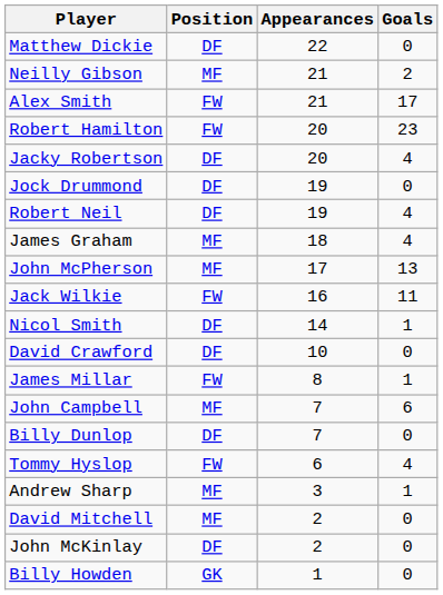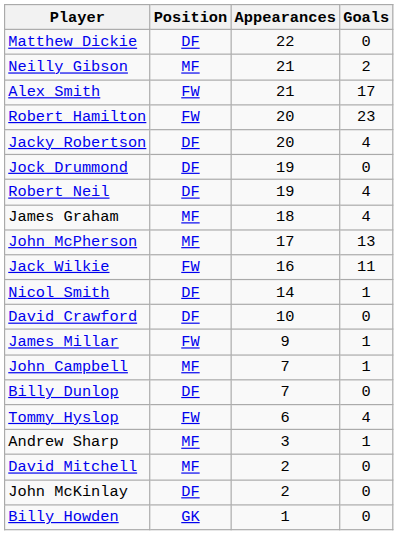 <table class="wikitable sortable" style="text-align: center;">
 <tr>
 <th>Player</th>
 <th>Position</th>
 <th>Appearances</th>
 <th>Goals</th>
 </tr>
 <tr>
 <td align="left"> <a href='#'>Matthew Dickie</a></td>
 <td><a href='#'>DF</a></td>
 <td>22</td>
 <td>0</td>
 </tr>
 <tr>
 <td align="left"> <a href='#'>Neilly Gibson</a></td>
 <td><a href='#'>MF</a></td>
 <td>21</td>
 <td>2</td>
 </tr>
 <tr>
 <td align="left"> <a href='#'>Alex Smith</a></td>
 <td><a href='#'>FW</a></td>
 <td>21</td>
 <td>17</td>
 </tr>
 <tr>
 <td align="left"> <a href='#'>Robert Hamilton</a></td>
 <td><a href='#'>FW</a></td>
 <td>20</td>
 <td>23</td>
 </tr>
 <tr>
 <td align="left"> <a href='#'>Jacky Robertson</a></td>
 <td><a href='#'>DF</a></td>
 <td>20</td>
 <td>4</td>
 </tr>
 <tr>
 <td align="left"> <a href='#'>Jock Drummond</a></td>
 <td><a href='#'>DF</a></td>
 <td>19</td>
 <td>0</td>
 </tr>
 <tr>
 <td align="left"> <a href='#'>Robert Neil</a></td>
 <td><a href='#'>DF</a></td>
 <td>19</td>
 <td>4</td>
 </tr>
 <tr>
 <td align="left"> James Graham</td>
 <td><a href='#'>MF</a></td>
 <td>18</td>
 <td>4</td>
 </tr>
 <tr>
 <td align="left"> <a href='#'>John McPherson</a></td>
 <td><a href='#'>MF</a></td>
 <td>17</td>
 <td>13</td>
 </tr>
 <tr>
 <td align="left"> <a href='#'>Jack Wilkie</a></td>
 <td><a href='#'>FW</a></td>
 <td>16</td>
 <td>11</td>
 </tr>
 <tr>
 <td align="left"> <a href='#'>Nicol Smith</a></td>
 <td><a href='#'>DF</a></td>
 <td>14</td>
 <td>1</td>
 </tr>
 <tr>
 <td align="left"> <a href='#'>David Crawford</a></td>
 <td><a href='#'>DF</a></td>
 <td>10</td>
 <td>0</td>
 </tr>
 <tr>
 <td align="left"> <a href='#'>James Millar</a></td>
 <td><a href='#'>FW</a></td>
-<td>8</td>
+<td>9</td>
 <td>1</td>
 </tr>
 <tr>
 <td align="left"> <a href='#'>John Campbell</a></td>
 <td><a href='#'>MF</a></td>
 <td>7</td>
-<td>6</td>
+<td>1</td>
 </tr>
 <tr>
 <td align="left"> <a href='#'>Billy Dunlop</a></td>
 <td><a href='#'>DF</a></td>
 <td>7</td>
 <td>0</td>
 </tr>
 <tr>
 <td align="left"> <a href='#'>Tommy Hyslop</a></td>
 <td><a href='#'>FW</a></td>
 <td>6</td>
 <td>4</td>
 </tr>
 <tr>
 <td align="left"> Andrew Sharp</td>
 <td><a href='#'>MF</a></td>
 <td>3</td>
 <td>1</td>
 </tr>
 <tr>
 <td align="left"> <a href='#'>David Mitchell</a></td>
 <td><a href='#'>MF</a></td>
 <td>2</td>
 <td>0</td>
 </tr>
 <tr>
 <td align="left"> John McKinlay</td>
 <td><a href='#'>DF</a></td>
 <td>2</td>
 <td>0</td>
 </tr>
 <tr>
 <td align="left"> <a href='#'>Billy Howden</a></td>
 <td><a href='#'>GK</a></td>
 <td>1</td>
 <td>0</td>
 </tr>
 </table>
